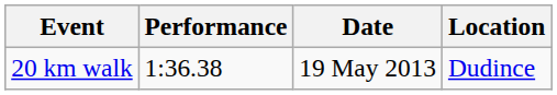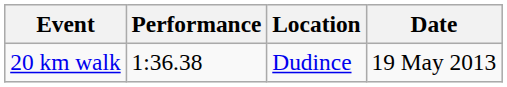 <table class="wikitable" style="border-collapse: collapse; font-size: 95%; margin-bottom: 10px;">
 <tr>
 <th scope="col">Event</th>
 <th scope="col">Performance</th>
+<th scope="col">Location</th>
 <th scope="col">Date</th>
-<th scope="col">Location</th>
 </tr>
 <tr>
 <td><a href='#'>20 km walk</a></td>
 <td>1:36.38</td>
+<td><a href='#'>Dudince</a></td>
 <td>19 May 2013</td>
-<td><a href='#'>Dudince</a></td>
 </tr>
 </table>
